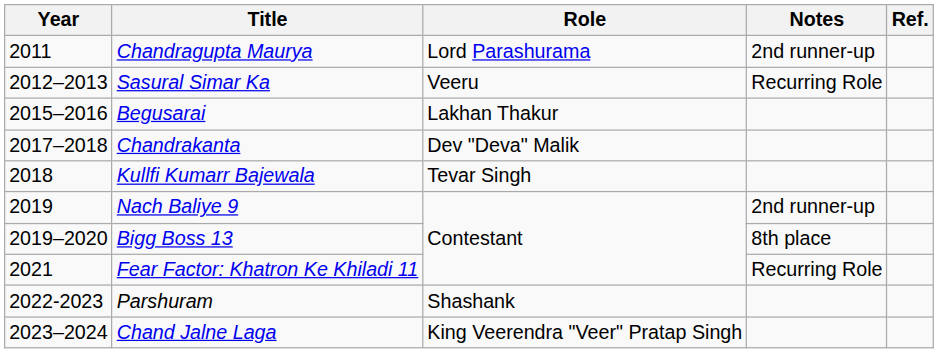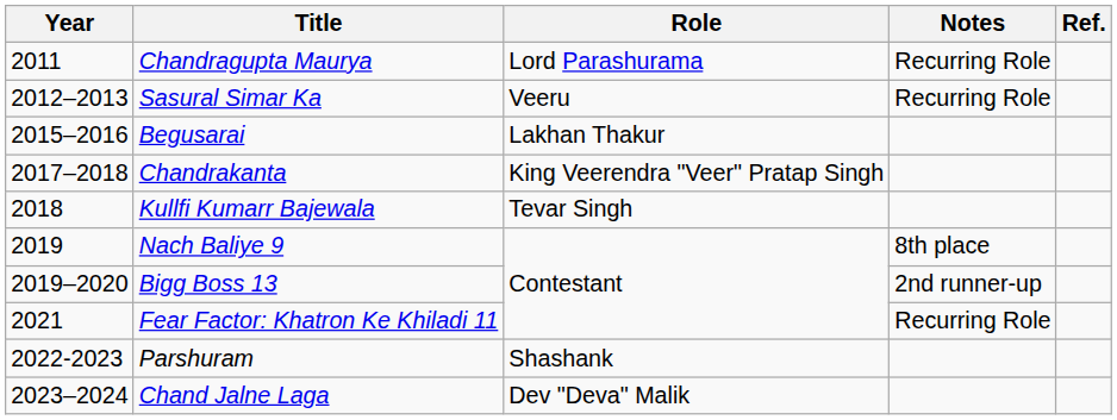 <table class="wikitable sortable">
 <tr>
 <th>Year</th>
 <th>Title</th>
 <th>Role</th>
 <th>Notes</th>
 <th>Ref.</th>
 </tr>
 <tr>
 <td>2011</td>
 <td><a href='#'><em>Chandragupta Maurya</em></a></td>
 <td>Lord <a href='#'>Parashurama</a></td>
-<td>2nd runner-up</td>
+<td>Recurring Role</td>
 <td></td>
 </tr>
 <tr>
 <td>2012–2013</td>
 <td><em><a href='#'>Sasural Simar Ka</a></em></td>
 <td>Veeru</td>
 <td>Recurring Role</td>
 <td></td>
 </tr>
 <tr>
 <td>2015–2016</td>
 <td><a href='#'><em>Begusarai</em></a></td>
 <td>Lakhan Thakur</td>
 <td></td>
 <td></td>
 </tr>
 <tr>
 <td>2017–2018</td>
 <td><a href='#'><em>Chandrakanta</em></a></td>
-<td>Dev "Deva" Malik</td>
+<td>King Veerendra "Veer" Pratap Singh</td>
 <td></td>
 <td></td>
 </tr>
 <tr>
 <td>2018</td>
 <td><em><a href='#'>Kullfi Kumarr Bajewala</a></em></td>
 <td>Tevar Singh</td>
 <td></td>
 <td></td>
 </tr>
 <tr>
 <td>2019</td>
 <td><a href='#'><em>Nach Baliye 9</em></a></td>
 <td rowspan="3">Contestant</td>
-<td>2nd runner-up</td>
+<td>8th place</td>
 <td></td>
 </tr>
 <tr>
 <td>2019–2020</td>
 <td><a href='#'><em>Bigg Boss 13</em></a></td>
-<td>8th place</td>
+<td>2nd runner-up</td>
 <td></td>
 </tr>
 <tr>
 <td>2021</td>
 <td><em><a href='#'>Fear Factor: Khatron Ke Khiladi 11</a></em></td>
 <td>Recurring Role</td>
 <td></td>
 </tr>
 <tr>
 <td>2022-2023</td>
 <td><em>Parshuram</em></td>
 <td>Shashank</td>
 <td></td>
 <td></td>
 </tr>
 <tr>
 <td>2023–2024</td>
 <td><em><a href='#'>Chand Jalne Laga</a></em></td>
-<td>King Veerendra "Veer" Pratap Singh</td>
+<td>Dev "Deva" Malik</td>
 <td></td>
 <td></td>
 </tr>
 </table>
